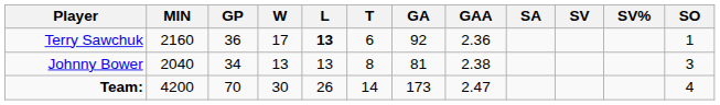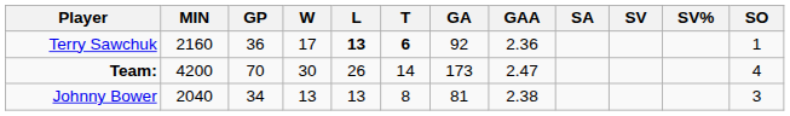 <table class="wikitable sortable" width="60%">
 <tr>
 <th bgcolor="#DDDDFF" width="10%">Player</th>
 <th width="3%" bgcolor="#DDDDFF">MIN</th>
 <th width="3%" bgcolor="#DDDDFF">GP</th>
 <th width="3%" bgcolor="#DDDDFF">W</th>
 <th width="3%" bgcolor="#DDDDFF">L</th>
 <th width="3%" bgcolor="#DDDDFF">T</th>
 <th width="3%" bgcolor="#DDDDFF">GA</th>
 <th width="3%" bgcolor="#DDDDFF">GAA</th>
 <th width="3%" bgcolor="#DDDDFF">SA</th>
 <th width="3%" bgcolor="#DDDDFF">SV</th>
 <th width="3%" bgcolor="#DDDDFF">SV%</th>
 <th width="3%" bgcolor="#DDDDFF">SO</th>
 </tr>
 <tr align="center">
 <td align="right"><a href='#'>Terry Sawchuk</a></td>
 <td>2160</td>
 <td>36</td>
 <td>17</td>
 <td><strong>13</strong></td>
-<td>6</td>
+<td><strong>6</strong></td>
 <td>92</td>
 <td>2.36</td>
 <td></td>
 <td></td>
 <td></td>
 <td>1</td>
+</tr>
+<tr align="center">
+<td align="right"><strong>Team:</strong></td>
+<td>4200</td>
+<td>70</td>
+<td>30</td>
+<td>26</td>
+<td>14</td>
+<td>173</td>
+<td>2.47</td>
+<td></td>
+<td></td>
+<td></td>
+<td>4</td>
 </tr>
 <tr align="center">
 <td align="right"><a href='#'>Johnny Bower</a></td>
 <td>2040</td>
 <td>34</td>
 <td>13</td>
 <td>13</td>
 <td>8</td>
 <td>81</td>
 <td>2.38</td>
 <td></td>
 <td></td>
 <td></td>
 <td>3</td>
 </tr>
-<tr align="center">
-<td align="right"><strong>Team:</strong></td>
-<td>4200</td>
-<td>70</td>
-<td>30</td>
-<td>26</td>
-<td>14</td>
-<td>173</td>
-<td>2.47</td>
-<td></td>
-<td></td>
-<td></td>
-<td>4</td>
-</tr>
 </table>
